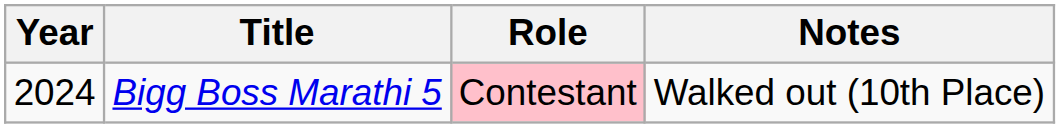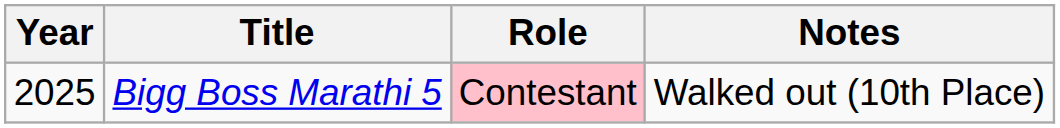 <table class="wikitable">
 <tr>
 <th>Year</th>
 <th>Title</th>
 <th>Role</th>
 <th>Notes</th>
 </tr>
 <tr>
-<td>2024</td>
+<td>2025</td>
 <td><em><a href='#'>Bigg Boss Marathi 5</a></em></td>
 <td style="background: pink;">Contestant</td>
 <td>Walked out (10th Place)</td>
 </tr>
 </table>
